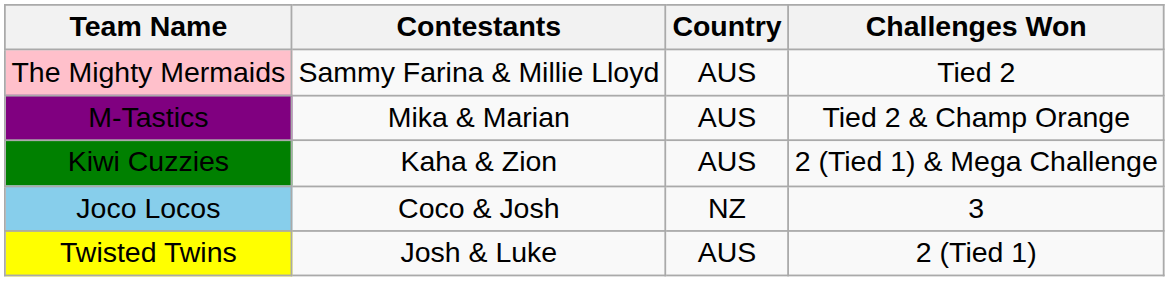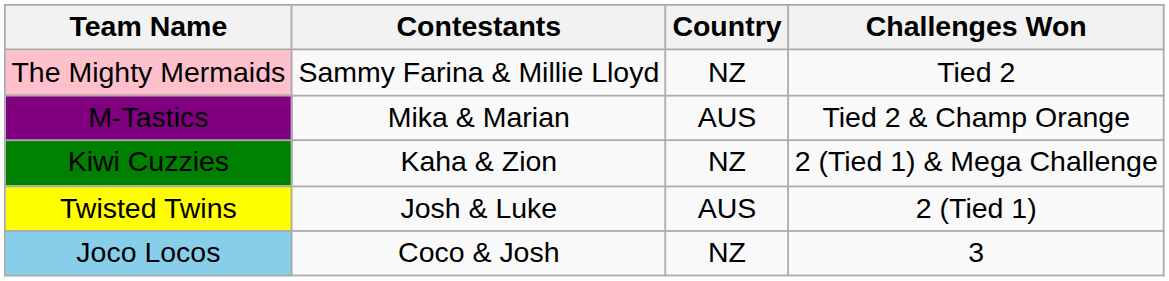 <table class="wikitable" style="text-align:center">
 <tr valign="top">
 <th>Team Name</th>
 <th>Contestants</th>
 <th>Country</th>
 <th>Challenges Won</th>
 </tr>
 <tr>
 <td bgcolor="pink">The Mighty Mermaids</td>
 <td>Sammy Farina & Millie Lloyd</td>
-<td>AUS</td>
+<td>NZ</td>
 <td>Tied 2</td>
 </tr>
 <tr>
 <td bgcolor="purple">M-Tastics</td>
 <td>Mika & Marian</td>
 <td>AUS</td>
 <td>Tied 2 & Champ Orange</td>
 </tr>
 <tr>
 <td bgcolor="green">Kiwi Cuzzies</td>
 <td>Kaha & Zion</td>
+<td>NZ</td>
+<td>2 (Tied 1) & Mega Challenge</td>
+</tr>
+<tr>
+<td bgcolor="yellow">Twisted Twins</td>
+<td>Josh & Luke</td>
 <td>AUS</td>
-<td>2 (Tied 1) & Mega Challenge</td>
+<td>2 (Tied 1)</td>
 </tr>
 <tr>
 <td bgcolor="skyblue">Joco Locos</td>
 <td>Coco & Josh</td>
 <td>NZ</td>
 <td>3</td>
 </tr>
-<tr>
-<td bgcolor="yellow">Twisted Twins</td>
-<td>Josh & Luke</td>
-<td>AUS</td>
-<td>2 (Tied 1)</td>
-</tr>
 </table>
